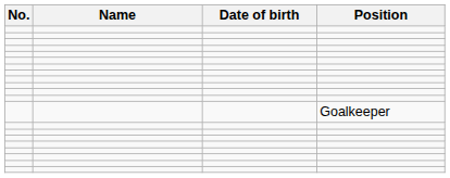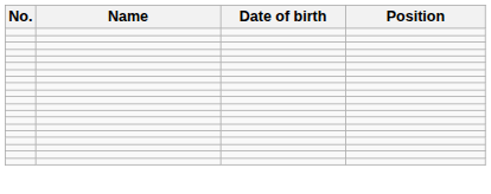 <table class="wikitable sortable" style=font-size:100%; text-align:center;>
 <tr>
 <th>No.</th>
 <th style=width:12em>Name</th>
 <th style=width:8em>Date of birth</th>
 <th style=width:9em>Position</th>
 </tr>
 <tr>
 <td></td>
 <td align=left></td>
 <td align=right></td>
 <td></td>
 </tr>
 <tr>
 <td></td>
 <td align=left></td>
 <td align=right></td>
 <td></td>
 </tr>
 <tr>
 <td></td>
 <td align=left></td>
 <td align=right></td>
 <td></td>
 </tr>
 <tr>
 <td></td>
 <td align=left></td>
 <td align=right></td>
 <td></td>
 </tr>
 <tr>
 <td></td>
 <td align=left></td>
 <td align=right></td>
 <td></td>
 </tr>
 <tr>
 <td></td>
 <td align=left></td>
 <td align=right></td>
 <td></td>
 </tr>
 <tr>
 <td></td>
 <td align=left></td>
 <td align=right></td>
 <td></td>
 </tr>
 <tr>
 <td></td>
 <td align=left></td>
 <td align=right></td>
 <td></td>
 </tr>
 <tr>
 <td></td>
 <td align=left></td>
 <td align=right></td>
 <td></td>
 </tr>
 <tr>
 <td></td>
 <td align=left></td>
 <td align=right></td>
 <td></td>
 </tr>
 <tr>
 <td></td>
 <td align=left></td>
 <td align=right></td>
 <td></td>
 </tr>
 <tr>
 <td></td>
 <td align=left></td>
 <td align=right></td>
 <td></td>
 </tr>
 <tr>
 <td></td>
 <td align=left></td>
 <td align=right></td>
-<td>Goalkeeper</td>
-</tr>
-<tr>
-<td></td>
-<td align=left></td>
-<td align=right></td>
 <td></td>
 </tr>
 <tr>
 <td></td>
 <td align=left></td>
 <td align=right></td>
 <td></td>
 </tr>
 <tr>
 <td></td>
 <td align=left></td>
 <td align=right></td>
 <td></td>
 </tr>
 <tr>
 <td></td>
 <td align=left></td>
 <td align=right></td>
 <td></td>
 </tr>
 <tr>
 <td></td>
 <td align=left></td>
 <td align=right></td>
 <td></td>
 </tr>
 <tr>
 <td></td>
 <td align=left></td>
 <td align=right></td>
 <td></td>
 </tr>
 <tr>
 <td></td>
 <td align=left></td>
 <td align=right></td>
 <td></td>
 </tr>
 <tr>
 <td></td>
 <td align=left></td>
 <td align=right></td>
 <td></td>
 </tr>
 </table>
